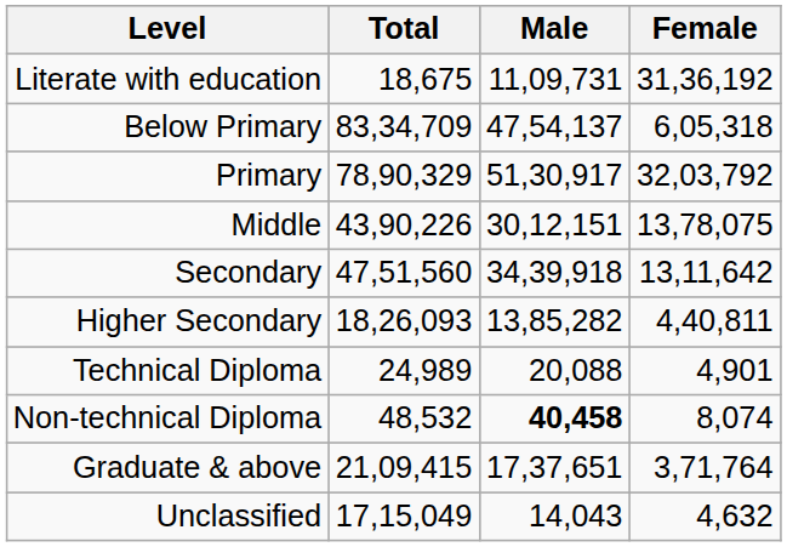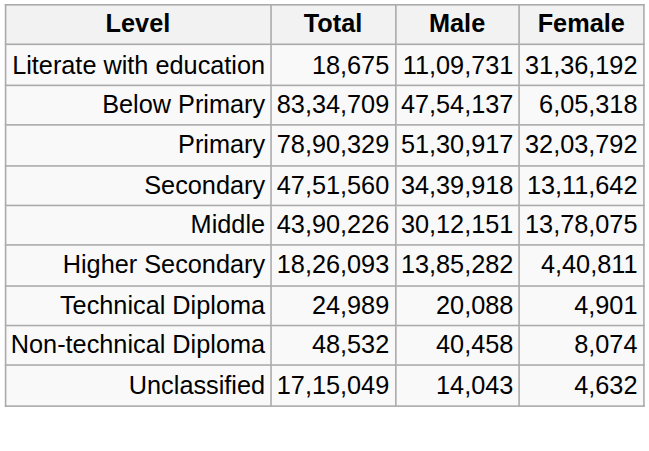 <table class="wikitable sortable col1left" style="margin-left:.6em; text-align:right;">
 <tr>
 <th>Level</th>
 <th>Total</th>
 <th>Male</th>
 <th>Female</th>
 </tr>
 <tr>
 <td>Literate with education</td>
 <td>18,675</td>
 <td>11,09,731</td>
 <td>31,36,192</td>
 </tr>
 <tr>
 <td>Below Primary</td>
 <td>83,34,709</td>
 <td>47,54,137</td>
 <td>6,05,318</td>
 </tr>
 <tr>
 <td>Primary</td>
 <td>78,90,329</td>
 <td>51,30,917</td>
 <td>32,03,792</td>
 </tr>
 <tr>
+<td>Secondary</td>
+<td>47,51,560</td>
+<td>34,39,918</td>
+<td>13,11,642</td>
+</tr>
+<tr>
 <td>Middle</td>
 <td>43,90,226</td>
 <td>30,12,151</td>
 <td>13,78,075</td>
-</tr>
-<tr>
-<td>Secondary</td>
-<td>47,51,560</td>
-<td>34,39,918</td>
-<td>13,11,642</td>
 </tr>
 <tr>
 <td>Higher Secondary</td>
 <td>18,26,093</td>
 <td>13,85,282</td>
 <td>4,40,811</td>
 </tr>
 <tr>
 <td>Technical Diploma</td>
 <td>24,989</td>
 <td>20,088</td>
 <td>4,901</td>
 </tr>
 <tr>
 <td>Non-technical Diploma</td>
 <td>48,532</td>
-<td><strong>40,458</strong></td>
+<td>40,458</td>
 <td>8,074</td>
-</tr>
-<tr>
-<td>Graduate & above</td>
-<td>21,09,415</td>
-<td>17,37,651</td>
-<td>3,71,764</td>
 </tr>
 <tr>
 <td>Unclassified</td>
 <td>17,15,049</td>
 <td>14,043</td>
 <td>4,632</td>
 </tr>
 </table>
